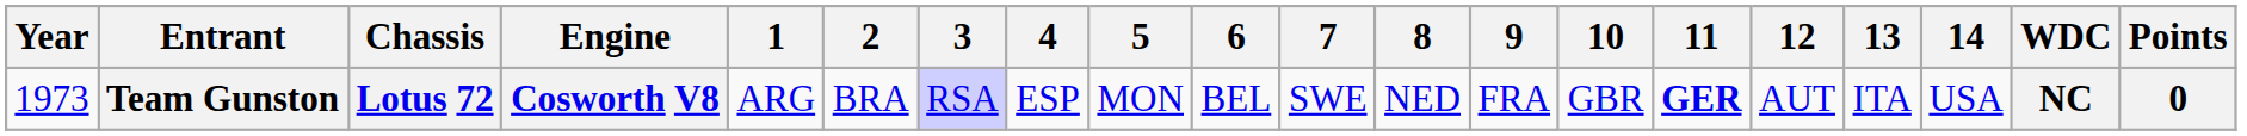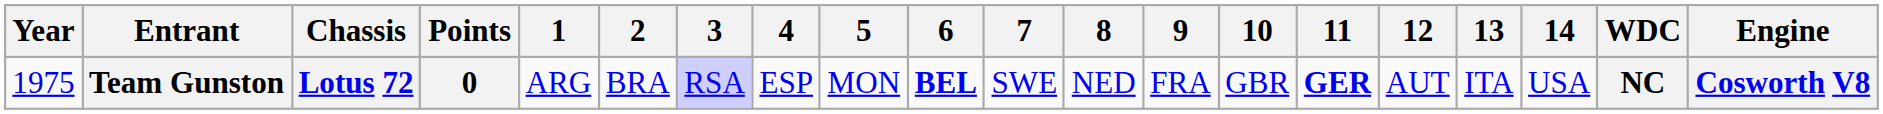 <table class="wikitable" style="text-align:center; font-size:90%">
 <tr>
 <th>Year</th>
 <th>Entrant</th>
 <th>Chassis</th>
-<th>Engine</th>
+<th>Points</th>
 <th>1</th>
 <th>2</th>
 <th>3</th>
 <th>4</th>
 <th>5</th>
 <th>6</th>
 <th>7</th>
 <th>8</th>
 <th>9</th>
 <th>10</th>
 <th>11</th>
 <th>12</th>
 <th>13</th>
 <th>14</th>
 <th>WDC</th>
-<th>Points</th>
+<th>Engine</th>
 </tr>
 <tr>
-<td><a href='#'>1973</a></td>
+<td><a href='#'>1975</a></td>
 <th>Team Gunston</th>
 <th><a href='#'>Lotus</a> <a href='#'>72</a></th>
-<th><a href='#'>Cosworth</a> <a href='#'>V8</a></th>
+<th>0</th>
 <td><a href='#'>ARG</a></td>
 <td><a href='#'>BRA</a></td>
 <td style="background:#CFCFFF;"><a href='#'>RSA</a><br></td>
 <td><a href='#'>ESP</a></td>
 <td><a href='#'>MON</a></td>
-<td><a href='#'>BEL</a></td>
+<td><strong><a href='#'>BEL</a></strong></td>
 <td><a href='#'>SWE</a></td>
 <td><a href='#'>NED</a></td>
 <td><a href='#'>FRA</a></td>
 <td><a href='#'>GBR</a></td>
 <td><strong><a href='#'>GER</a></strong></td>
 <td><a href='#'>AUT</a></td>
 <td><a href='#'>ITA</a></td>
 <td><a href='#'>USA</a></td>
 <th>NC</th>
-<th>0</th>
+<th><a href='#'>Cosworth</a> <a href='#'>V8</a></th>
 </tr>
 </table>
